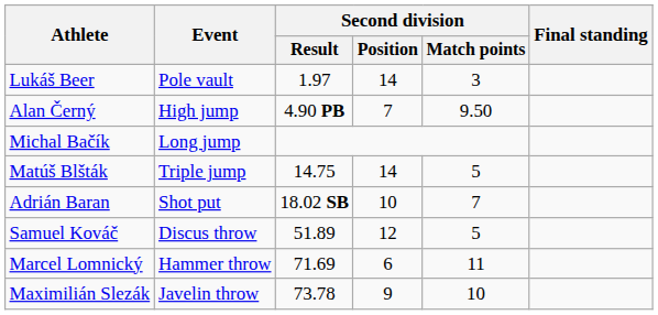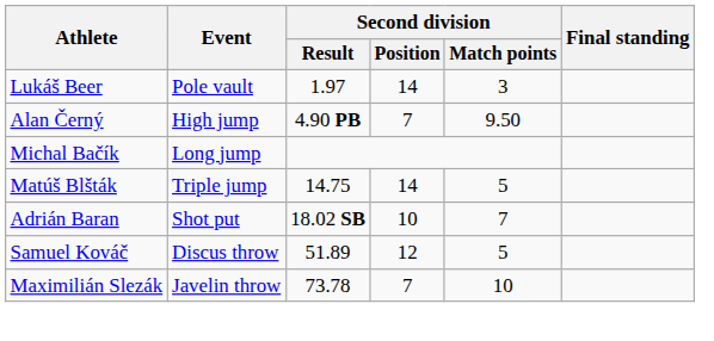 <table class=wikitable style="font-size:90%">
 <tr>
 <th rowspan="2">Athlete</th>
 <th rowspan="2">Event</th>
 <th colspan="3">Second division</th>
 <th rowspan="2">Final standing</th>
 </tr>
 <tr style="font-size:95%">
 <th>Result</th>
 <th>Position</th>
 <th>Match points</th>
 </tr>
 <tr align=center>
 <td align=left><a href='#'>Lukáš Beer</a></td>
 <td align=left><a href='#'>Pole vault</a></td>
 <td>1.97</td>
 <td>14</td>
 <td>3</td>
 <td></td>
 </tr>
 <tr align=center>
 <td align=left><a href='#'>Alan Černý</a></td>
 <td align=left><a href='#'>High jump</a></td>
 <td>4.90 <strong>PB</strong></td>
 <td>7</td>
 <td>9.50</td>
 <td></td>
 </tr>
 <tr align=center>
 <td align=left><a href='#'>Michal Bačík</a></td>
 <td align=left><a href='#'>Long jump</a></td>
 <td colspan=3></td>
 <td></td>
 </tr>
 <tr align=center>
 <td align=left><a href='#'>Matúš Blšták</a></td>
 <td align=left><a href='#'>Triple jump</a></td>
 <td>14.75</td>
 <td>14</td>
 <td>5</td>
 <td></td>
 </tr>
 <tr align=center>
 <td align=left><a href='#'>Adrián Baran</a></td>
 <td align=left><a href='#'>Shot put</a></td>
 <td>18.02 	<strong>SB</strong></td>
 <td>10</td>
 <td>7</td>
 <td></td>
 </tr>
 <tr align=center>
 <td align=left><a href='#'>Samuel Kováč</a></td>
 <td align=left><a href='#'>Discus throw</a></td>
 <td>51.89</td>
 <td>12</td>
 <td>5</td>
 <td></td>
 </tr>
 <tr align=center>
-<td align=left><a href='#'>Marcel Lomnický</a></td>
-<td align=left><a href='#'>Hammer throw</a></td>
-<td>71.69</td>
-<td>6</td>
-<td>11</td>
-<td></td>
-</tr>
-<tr align=center>
 <td align=left><a href='#'>Maximilián Slezák</a></td>
 <td align=left><a href='#'>Javelin throw</a></td>
 <td>73.78</td>
-<td>9</td>
+<td>7</td>
 <td>10</td>
 <td></td>
 </tr>
 </table>
